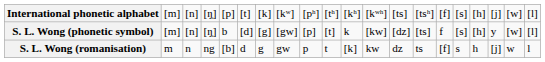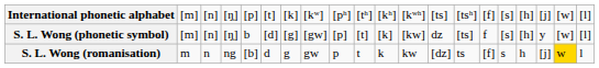 <table class="wikitable">
 <tr>
 <th>International phonetic alphabet</th>
 <td>[m]</td>
 <td>[n]</td>
 <td>[ŋ̩]</td>
 <td>[p]</td>
 <td>[t]</td>
 <td>[k]</td>
 <td>[kʷ]</td>
 <td>[pʰ]</td>
 <td>[tʰ]</td>
 <td>[kʰ]</td>
 <td>[kʷʰ]</td>
 <td>[ts]</td>
 <td>[tsʰ]</td>
 <td>[f]</td>
 <td>[s]</td>
 <td>[h]</td>
 <td>[j]</td>
 <td>[w]</td>
 <td>[l]</td>
 </tr>
 <tr>
 <th>S. L. Wong (phonetic symbol)</th>
 <td>[m]</td>
 <td>[n]</td>
 <td>[ŋ̩]</td>
 <td>b</td>
 <td>[d]</td>
 <td>[g]</td>
 <td>[gw]</td>
 <td>[p]</td>
 <td>[t]</td>
-<td>k</td>
+<td>[k]</td>
 <td>[kw]</td>
-<td>[dz]</td>
+<td>dz</td>
 <td>[ts]</td>
 <td>f</td>
 <td>[s]</td>
 <td>[h]</td>
 <td>y</td>
 <td>[w]</td>
 <td>[l]</td>
 </tr>
 <tr>
 <th>S. L. Wong (romanisation)</th>
 <td>m</td>
 <td>n</td>
 <td>ng</td>
 <td>[b]</td>
 <td>d</td>
 <td>g</td>
 <td>gw</td>
 <td>p</td>
 <td>t</td>
-<td>[k]</td>
+<td>k</td>
 <td>kw</td>
-<td>dz</td>
+<td>[dz]</td>
 <td>ts</td>
 <td>[f]</td>
 <td>s</td>
 <td>h</td>
 <td>[j]</td>
-<td>w</td>
+<td style="background: gold;">w</td>
 <td>l</td>
 </tr>
 </table>
